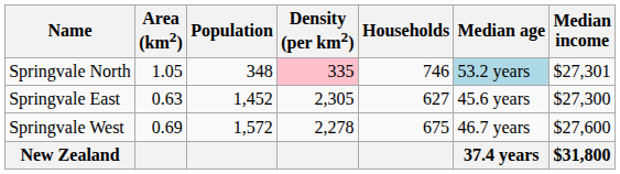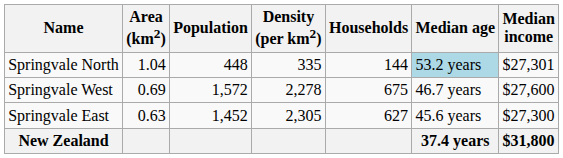 <table class="wikitable">
 <tr>
 <th>Name</th>
 <th>Area<br>(km<sup>2</sup>)</th>
 <th>Population</th>
 <th>Density<br>(per km<sup>2</sup>)</th>
 <th>Households</th>
 <th>Median age</th>
 <th>Median<br>income</th>
 </tr>
 <tr>
 <td>Springvale North</td>
-<td style="text-align:right;">1.05</td>
-<td style="text-align:right;">348</td>
-<td style="background: pink; text-align:right;">335</td>
-<td style="text-align:right;">746</td>
+<td style="text-align:right;">1.04</td>
+<td style="text-align:right;">448</td>
+<td style="text-align:right;">335</td>
+<td style="text-align:right;">144</td>
 <td style="background: lightblue;">53.2 years</td>
 <td>$27,301</td>
+</tr>
+<tr>
+<td>Springvale West</td>
+<td style="text-align:right;">0.69</td>
+<td style="text-align:right;">1,572</td>
+<td style="text-align:right;">2,278</td>
+<td style="text-align:right;">675</td>
+<td>46.7 years</td>
+<td>$27,600</td>
 </tr>
 <tr>
 <td>Springvale East</td>
 <td style="text-align:right;">0.63</td>
 <td style="text-align:right;">1,452</td>
 <td style="text-align:right;">2,305</td>
 <td style="text-align:right;">627</td>
 <td>45.6 years</td>
 <td>$27,300</td>
 </tr>
 <tr>
-<td>Springvale West</td>
-<td style="text-align:right;">0.69</td>
-<td style="text-align:right;">1,572</td>
-<td style="text-align:right;">2,278</td>
-<td style="text-align:right;">675</td>
-<td>46.7 years</td>
-<td>$27,600</td>
-</tr>
-<tr>
 <th>New Zealand</th>
 <th></th>
 <th></th>
 <th></th>
 <th></th>
 <th>37.4 years</th>
 <th style="text-align:left;">$31,800</th>
 </tr>
 </table>
